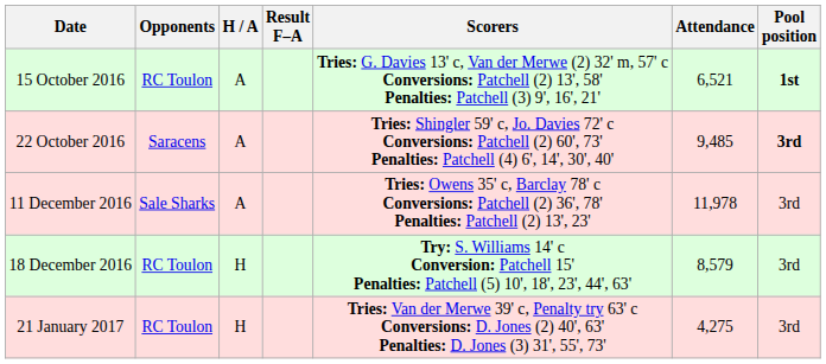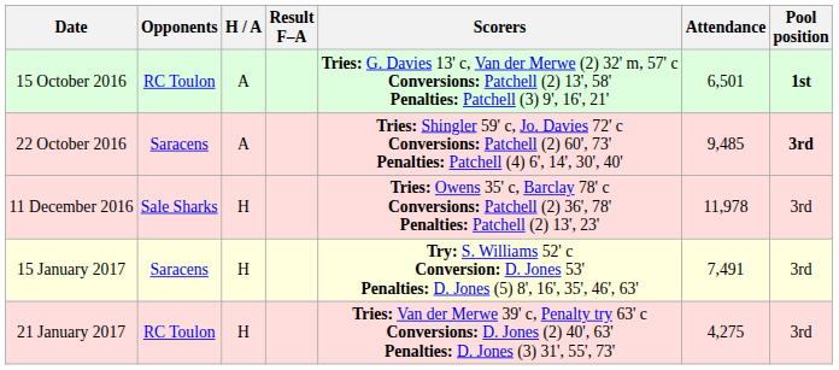 <table class="wikitable" style="text-align:center">
 <tr>
 <th>Date</th>
 <th>Opponents</th>
 <th>H / A</th>
 <th>Result<br>F–A</th>
 <th>Scorers</th>
 <th>Attendance</th>
 <th>Pool<br>position</th>
 </tr>
 <tr bgcolor="ddffdd">
 <td>15 October 2016</td>
 <td><a href='#'>RC Toulon</a></td>
 <td>A</td>
 <td></td>
 <td><strong>Tries:</strong> <a href='#'>G. Davies</a> 13' c, <a href='#'>Van der Merwe</a> (2) 32' m, 57' c<br><strong>Conversions:</strong> <a href='#'>Patchell</a> (2) 13', 58'<br><strong>Penalties:</strong> <a href='#'>Patchell</a> (3) 9', 16', 21'</td>
-<td>6,521</td>
+<td>6,501</td>
 <td><strong>1st</strong></td>
 </tr>
 <tr bgcolor="ffdddd">
 <td>22 October 2016</td>
 <td><a href='#'>Saracens</a></td>
 <td>A</td>
 <td></td>
 <td><strong>Tries:</strong> <a href='#'>Shingler</a> 59' c, <a href='#'>Jo. Davies</a> 72' c<br><strong>Conversions:</strong> <a href='#'>Patchell</a> (2) 60', 73'<br><strong>Penalties:</strong> <a href='#'>Patchell</a> (4) 6', 14', 30', 40'</td>
 <td>9,485</td>
 <td><strong>3rd</strong></td>
 </tr>
 <tr bgcolor="ffdddd">
 <td>11 December 2016</td>
 <td><a href='#'>Sale Sharks</a></td>
-<td>A</td>
+<td>H</td>
 <td></td>
 <td><strong>Tries:</strong> <a href='#'>Owens</a> 35' c, <a href='#'>Barclay</a> 78' c<br><strong>Conversions:</strong> <a href='#'>Patchell</a> (2) 36', 78'<br><strong>Penalties:</strong> <a href='#'>Patchell</a> (2) 13', 23'</td>
 <td>11,978</td>
 <td>3rd</td>
 </tr>
-<tr bgcolor="ddffdd">
-<td>18 December 2016</td>
-<td><a href='#'>RC Toulon</a></td>
+<tr bgcolor="ffffdd">
+<td>15 January 2017</td>
+<td><a href='#'>Saracens</a></td>
 <td>H</td>
 <td></td>
-<td><strong>Try:</strong> <a href='#'>S. Williams</a> 14' c<br><strong>Conversion:</strong> <a href='#'>Patchell</a> 15'<br><strong>Penalties:</strong> <a href='#'>Patchell</a> (5) 10', 18', 23', 44', 63'</td>
-<td>8,579</td>
+<td><strong>Try:</strong> <a href='#'>S. Williams</a> 52' c<br><strong>Conversion:</strong> <a href='#'>D. Jones</a> 53'<br><strong>Penalties:</strong> <a href='#'>D. Jones</a> (5) 8', 16', 35', 46', 63'</td>
+<td>7,491</td>
 <td>3rd</td>
 </tr>
 <tr bgcolor="ffdddd">
 <td>21 January 2017</td>
 <td><a href='#'>RC Toulon</a></td>
 <td>H</td>
 <td></td>
 <td><strong>Tries:</strong> <a href='#'>Van der Merwe</a> 39' c, <a href='#'>Penalty try</a> 63' c<br><strong>Conversions:</strong> <a href='#'>D. Jones</a> (2) 40', 63'<br><strong>Penalties:</strong> <a href='#'>D. Jones</a> (3) 31', 55', 73'</td>
 <td>4,275</td>
 <td>3rd</td>
 </tr>
 </table>
